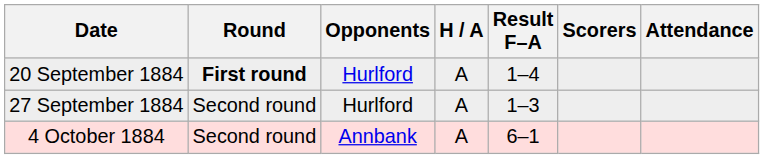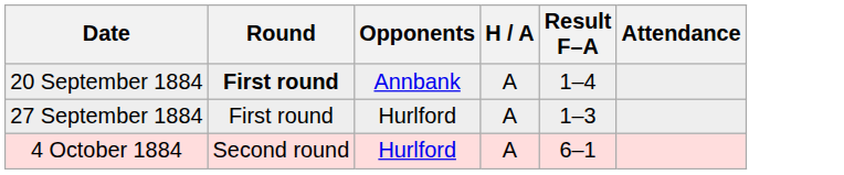 <table class="wikitable" style="text-align:center">
 <tr>
 <th>Date</th>
 <th>Round</th>
 <th>Opponents</th>
 <th>H / A</th>
 <th>Result<br>F–A</th>
-<th>Scorers</th>
 <th>Attendance</th>
 </tr>
 <tr bgcolor=#eeeeee>
 <td>20 September 1884</td>
 <td><strong>First round</strong></td>
-<td><a href='#'>Hurlford</a></td>
+<td><a href='#'>Annbank</a></td>
 <td>A</td>
 <td>1–4</td>
-<td></td>
 <td></td>
 </tr>
 <tr bgcolor=#eeeeee>
 <td>27 September 1884</td>
-<td>Second round</td>
+<td>First round</td>
 <td>Hurlford</td>
 <td>A</td>
 <td>1–3</td>
-<td></td>
 <td></td>
 </tr>
 <tr bgcolor=#ffdddd>
 <td>4 October 1884</td>
 <td>Second round</td>
-<td><a href='#'>Annbank</a></td>
+<td><a href='#'>Hurlford</a></td>
 <td>A</td>
 <td>6–1</td>
 <td></td>
-<td></td>
 </tr>
 </table>
